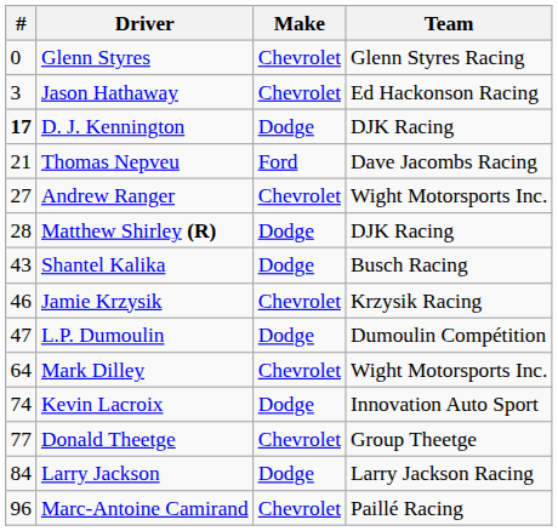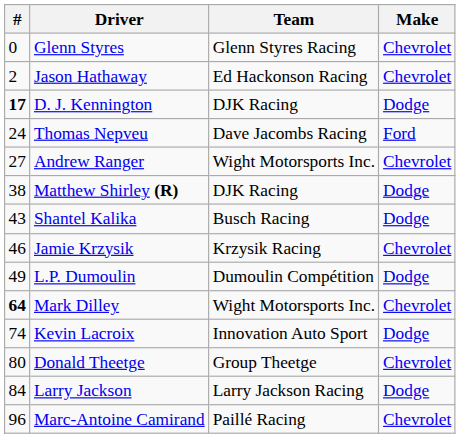 <table class="wikitable" style="font-size: 95%;">
 <tr>
 <th>#</th>
 <th>Driver</th>
+<th>Team</th>
 <th>Make</th>
-<th>Team</th>
 </tr>
 <tr>
 <td>0</td>
 <td><a href='#'>Glenn Styres</a></td>
+<td>Glenn Styres Racing</td>
 <td><a href='#'>Chevrolet</a></td>
-<td>Glenn Styres Racing</td>
 </tr>
 <tr>
-<td>3</td>
+<td>2</td>
 <td><a href='#'>Jason Hathaway</a></td>
+<td>Ed Hackonson Racing</td>
 <td><a href='#'>Chevrolet</a></td>
-<td>Ed Hackonson Racing</td>
 </tr>
 <tr>
 <td><strong>17</strong></td>
 <td><a href='#'>D. J. Kennington</a></td>
+<td>DJK Racing</td>
 <td><a href='#'>Dodge</a></td>
-<td>DJK Racing</td>
 </tr>
 <tr>
-<td>21</td>
+<td>24</td>
 <td><a href='#'>Thomas Nepveu</a></td>
+<td>Dave Jacombs Racing</td>
 <td><a href='#'>Ford</a></td>
-<td>Dave Jacombs Racing</td>
 </tr>
 <tr>
 <td>27</td>
 <td><a href='#'>Andrew Ranger</a></td>
+<td>Wight Motorsports Inc.</td>
 <td><a href='#'>Chevrolet</a></td>
-<td>Wight Motorsports Inc.</td>
 </tr>
 <tr>
-<td>28</td>
+<td>38</td>
 <td><a href='#'>Matthew Shirley</a> <strong>(R)</strong></td>
+<td>DJK Racing</td>
 <td><a href='#'>Dodge</a></td>
-<td>DJK Racing</td>
 </tr>
 <tr>
 <td>43</td>
 <td><a href='#'>Shantel Kalika</a></td>
+<td>Busch Racing</td>
 <td><a href='#'>Dodge</a></td>
-<td>Busch Racing</td>
 </tr>
 <tr>
 <td>46</td>
 <td><a href='#'>Jamie Krzysik</a></td>
+<td>Krzysik Racing</td>
 <td><a href='#'>Chevrolet</a></td>
-<td>Krzysik Racing</td>
 </tr>
 <tr>
-<td>47</td>
+<td>49</td>
 <td><a href='#'>L.P. Dumoulin</a></td>
+<td>Dumoulin Compétition</td>
 <td><a href='#'>Dodge</a></td>
-<td>Dumoulin Compétition</td>
 </tr>
 <tr>
-<td>64</td>
+<td><strong>64</strong></td>
 <td><a href='#'>Mark Dilley</a></td>
+<td>Wight Motorsports Inc.</td>
 <td><a href='#'>Chevrolet</a></td>
-<td>Wight Motorsports Inc.</td>
 </tr>
 <tr>
 <td>74</td>
 <td><a href='#'>Kevin Lacroix</a></td>
+<td>Innovation Auto Sport</td>
 <td><a href='#'>Dodge</a></td>
-<td>Innovation Auto Sport</td>
 </tr>
 <tr>
-<td>77</td>
+<td>80</td>
 <td><a href='#'>Donald Theetge</a></td>
+<td>Group Theetge</td>
 <td><a href='#'>Chevrolet</a></td>
-<td>Group Theetge</td>
 </tr>
 <tr>
 <td>84</td>
 <td><a href='#'>Larry Jackson</a></td>
+<td>Larry Jackson Racing</td>
 <td><a href='#'>Dodge</a></td>
-<td>Larry Jackson Racing</td>
 </tr>
 <tr>
 <td>96</td>
 <td><a href='#'>Marc-Antoine Camirand</a></td>
+<td>Paillé Racing</td>
 <td><a href='#'>Chevrolet</a></td>
-<td>Paillé Racing</td>
 </tr>
 </table>
